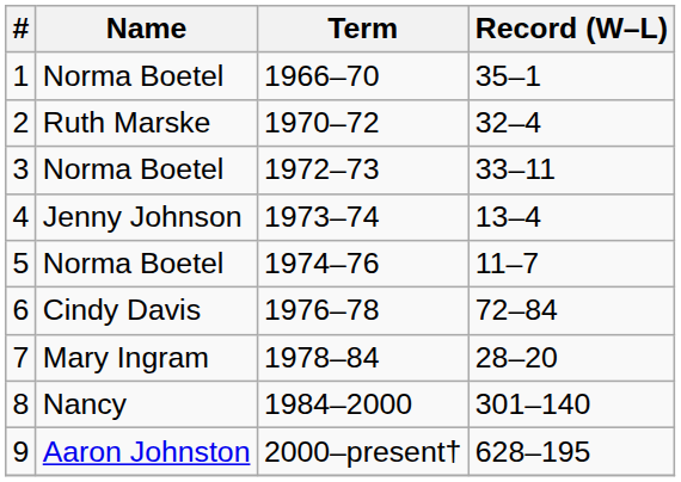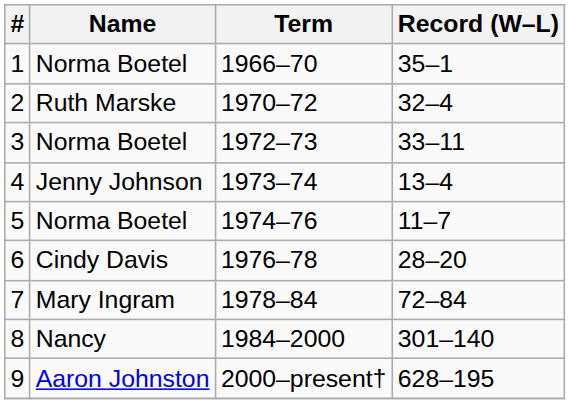 <table class=wikitable>
 <tr>
 <th>#</th>
 <th>Name</th>
 <th>Term</th>
 <th>Record (W–L)</th>
 </tr>
 <tr>
 <td>1</td>
 <td>Norma Boetel</td>
 <td>1966–70</td>
 <td>35–1</td>
 </tr>
 <tr>
 <td>2</td>
 <td>Ruth Marske</td>
 <td>1970–72</td>
 <td>32–4</td>
 </tr>
 <tr>
 <td>3</td>
 <td>Norma Boetel</td>
 <td>1972–73</td>
 <td>33–11</td>
 </tr>
 <tr>
 <td>4</td>
 <td>Jenny Johnson</td>
 <td>1973–74</td>
 <td>13–4</td>
 </tr>
 <tr>
 <td>5</td>
 <td>Norma Boetel</td>
 <td>1974–76</td>
 <td>11–7</td>
 </tr>
 <tr>
 <td>6</td>
 <td>Cindy Davis</td>
 <td>1976–78</td>
-<td>72–84</td>
+<td>28–20</td>
 </tr>
 <tr>
 <td>7</td>
 <td>Mary Ingram</td>
 <td>1978–84</td>
-<td>28–20</td>
+<td>72–84</td>
 </tr>
 <tr>
 <td>8</td>
 <td>Nancy </td>
 <td>1984–2000</td>
 <td>301–140</td>
 </tr>
 <tr>
 <td>9</td>
 <td><a href='#'>Aaron Johnston</a></td>
 <td>2000–present†</td>
 <td>628–195</td>
 </tr>
 <tr>
 </tr>
 </table>
